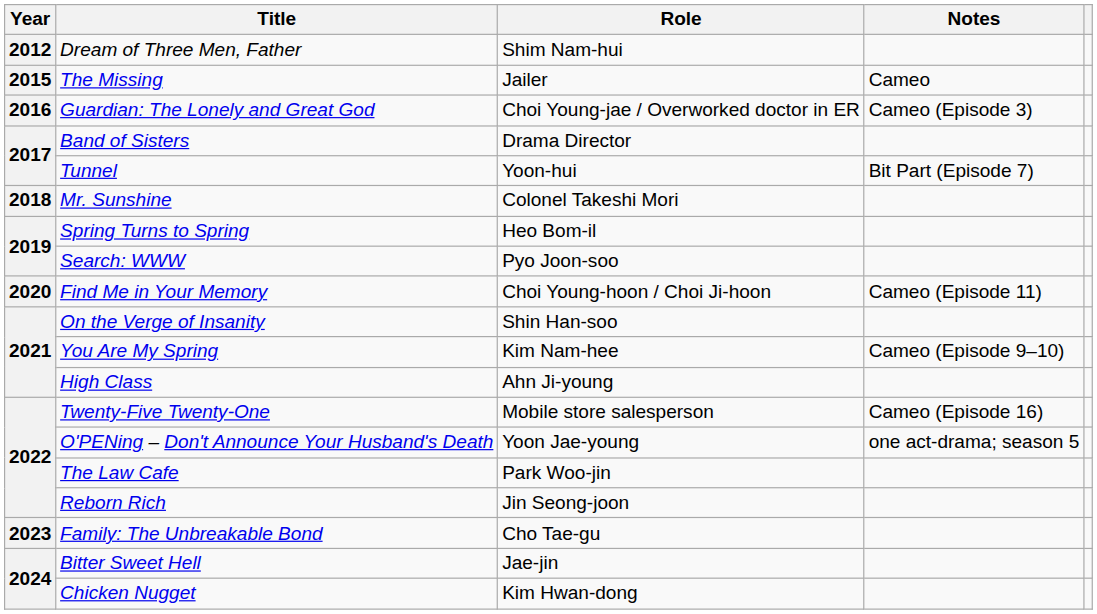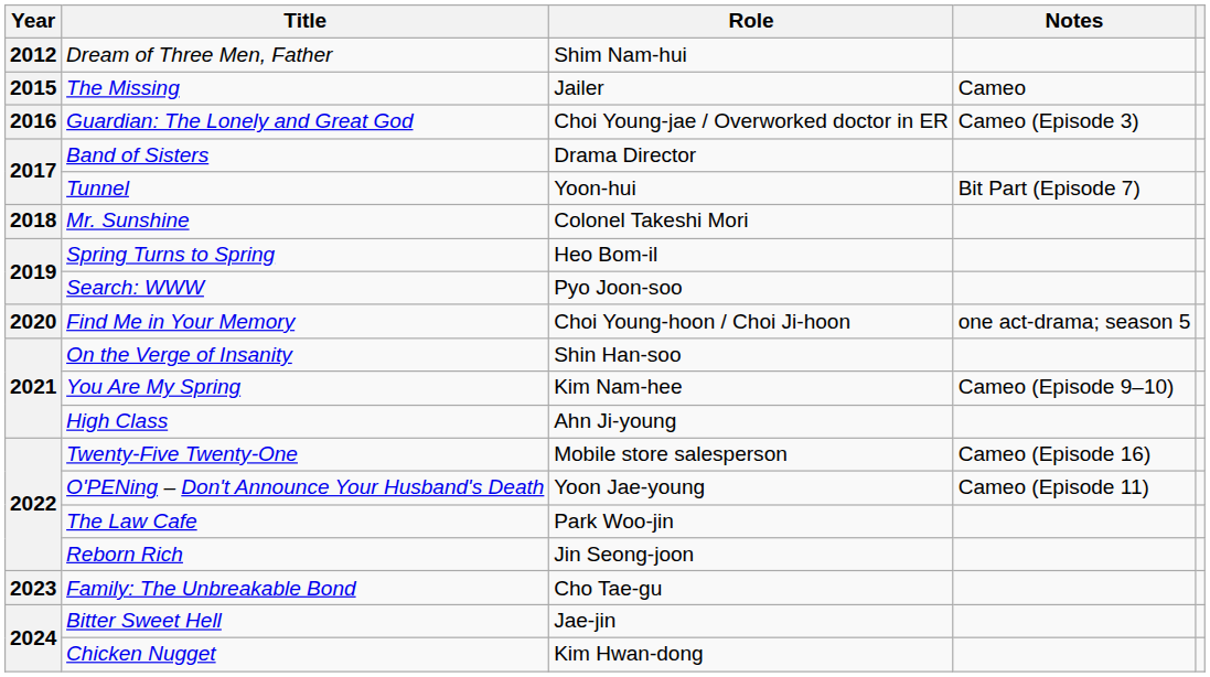 <table class="wikitable sortable plainrowheaders">
 <tr>
 <th scope="col">Year</th>
 <th scope="col">Title</th>
 <th scope="col">Role</th>
 <th scope="col">Notes</th>
 <th scope="col" class="unsortable"></th>
 </tr>
 <tr>
 <th scope="row">2012</th>
 <td><em>Dream of Three Men, Father</em></td>
 <td>Shim Nam-hui</td>
 <td></td>
 <td style="text-align:center"></td>
 </tr>
 <tr>
 <th scope="row">2015</th>
 <td><em><a href='#'>The Missing</a></em></td>
 <td>Jailer</td>
 <td>Cameo</td>
 <td></td>
 </tr>
 <tr>
 <th scope="row">2016</th>
 <td><em><a href='#'>Guardian: The Lonely and Great God</a></em></td>
 <td>Choi Young-jae / Overworked doctor in ER</td>
 <td>Cameo (Episode 3)</td>
 <td style="text-align:center"></td>
 </tr>
 <tr>
 <th scope="row"  rowspan=2>2017</th>
 <td><em><a href='#'>Band of Sisters</a></em></td>
 <td>Drama Director</td>
 <td></td>
 <td style="text-align:center"></td>
 </tr>
 <tr>
 <td><em><a href='#'>Tunnel</a></em></td>
 <td>Yoon-hui</td>
 <td>Bit Part (Episode 7)</td>
 <td></td>
 </tr>
 <tr>
 <th scope="row">2018</th>
 <td><em><a href='#'>Mr. Sunshine</a></em></td>
 <td>Colonel Takeshi Mori</td>
 <td></td>
 <td style="text-align:center"></td>
 </tr>
 <tr>
 <th scope="row" rowspan=2>2019</th>
 <td><em><a href='#'>Spring Turns to Spring</a></em></td>
 <td>Heo Bom-il</td>
 <td></td>
 <td style="text-align:center"></td>
 </tr>
 <tr>
 <td><em><a href='#'>Search: WWW</a></em></td>
 <td>Pyo Joon-soo</td>
 <td></td>
 <td style="text-align:center"></td>
 </tr>
 <tr>
 <th scope="row">2020</th>
 <td><em><a href='#'>Find Me in Your Memory</a></em></td>
 <td>Choi Young-hoon / Choi Ji-hoon</td>
-<td>Cameo (Episode 11)</td>
+<td>one act-drama; season 5</td>
 <td style="text-align:center"></td>
 </tr>
 <tr>
 <th scope="row" rowspan=3>2021</th>
 <td><em><a href='#'>On the Verge of Insanity</a></em></td>
 <td>Shin Han-soo</td>
 <td></td>
 <td style="text-align:center"></td>
 </tr>
 <tr>
 <td><em><a href='#'>You Are My Spring</a></em></td>
 <td>Kim Nam-hee</td>
 <td>Cameo (Episode 9–10)</td>
 <td style="text-align:center"></td>
 </tr>
 <tr>
 <td><em><a href='#'>High Class</a></em></td>
 <td>Ahn Ji-young</td>
 <td></td>
 <td style="text-align:center"></td>
 </tr>
 <tr>
 <th scope="row" rowspan=4>2022</th>
 <td><em><a href='#'>Twenty-Five Twenty-One</a></em></td>
 <td>Mobile store salesperson</td>
 <td>Cameo (Episode 16)</td>
 <td style="text-align:center"></td>
 </tr>
 <tr>
 <td><em><a href='#'>O'PENing</a> – <a href='#'>Don't Announce Your Husband's Death</a></em></td>
 <td>Yoon Jae-young</td>
-<td>one act-drama; season 5</td>
+<td>Cameo (Episode 11)</td>
 <td style="text-align:center"></td>
 </tr>
 <tr>
 <td><em><a href='#'>The Law Cafe</a></em></td>
 <td>Park Woo-jin</td>
 <td></td>
 <td style="text-align:center"></td>
 </tr>
 <tr>
 <td><em><a href='#'>Reborn Rich</a></em></td>
 <td>Jin Seong-joon</td>
 <td></td>
 <td style="text-align:center"></td>
 </tr>
 <tr>
 <th scope="row">2023</th>
 <td><em><a href='#'>Family: The Unbreakable Bond</a></em></td>
 <td>Cho Tae-gu</td>
 <td></td>
 <td style="text-align:center"></td>
 </tr>
 <tr>
 <th scope="row" rowspan="2">2024</th>
 <td><em><a href='#'>Bitter Sweet Hell</a></em></td>
 <td>Jae-jin</td>
 <td></td>
 <td style="text-align:center"></td>
 </tr>
 <tr>
 <td><em><a href='#'>Chicken Nugget</a></em></td>
 <td>Kim Hwan-dong</td>
 <td></td>
 <td style="text-align:center"></td>
 </tr>
 </table>
